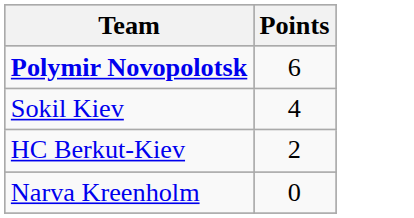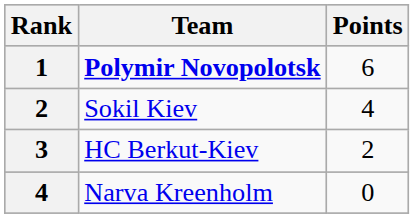 <table class="wikitable" style="text-align: center;">
 <tr>
+<th>Rank</th>
 <th>Team</th>
 <th>Points</th>
 </tr>
 <tr>
+<th>1</th>
 <td style="text-align: left;"> <strong><a href='#'>Polymir Novopolotsk</a></strong></td>
 <td>6</td>
 </tr>
 <tr>
+<th>2</th>
 <td style="text-align: left;"> <a href='#'>Sokil Kiev</a></td>
 <td>4</td>
 </tr>
 <tr>
+<th>3</th>
 <td style="text-align: left;"> <a href='#'>HC Berkut-Kiev</a></td>
 <td>2</td>
 </tr>
 <tr>
+<th>4</th>
 <td style="text-align: left;"> <a href='#'>Narva Kreenholm</a></td>
 <td>0</td>
 </tr>
 </table>
